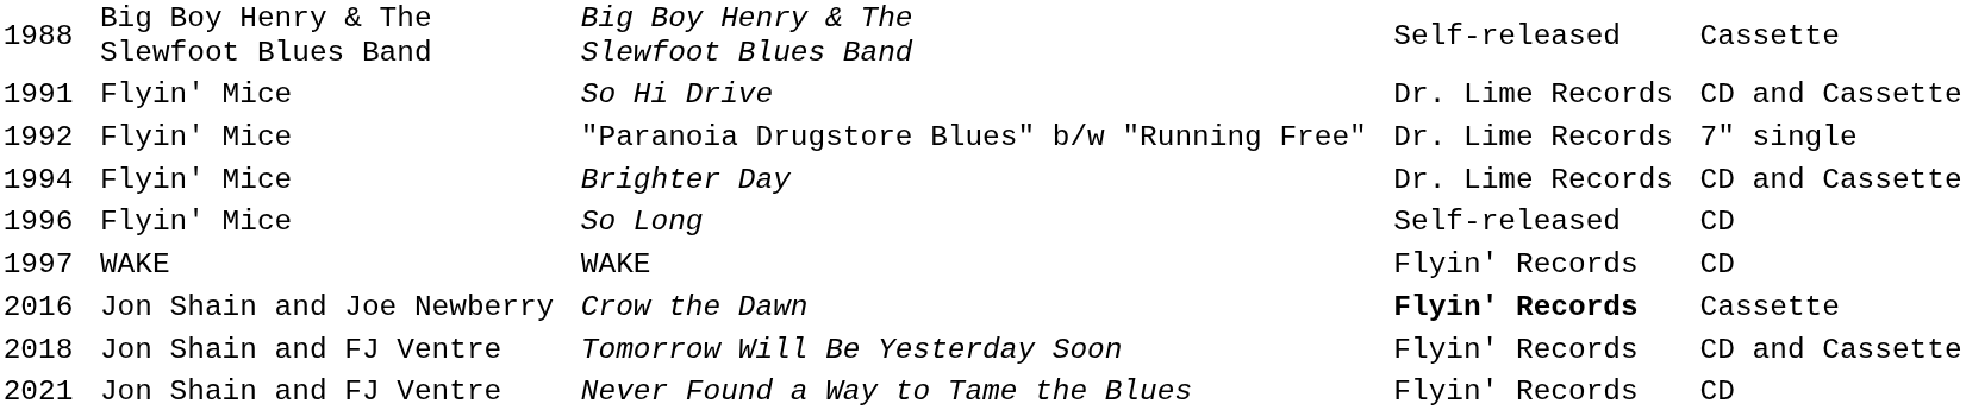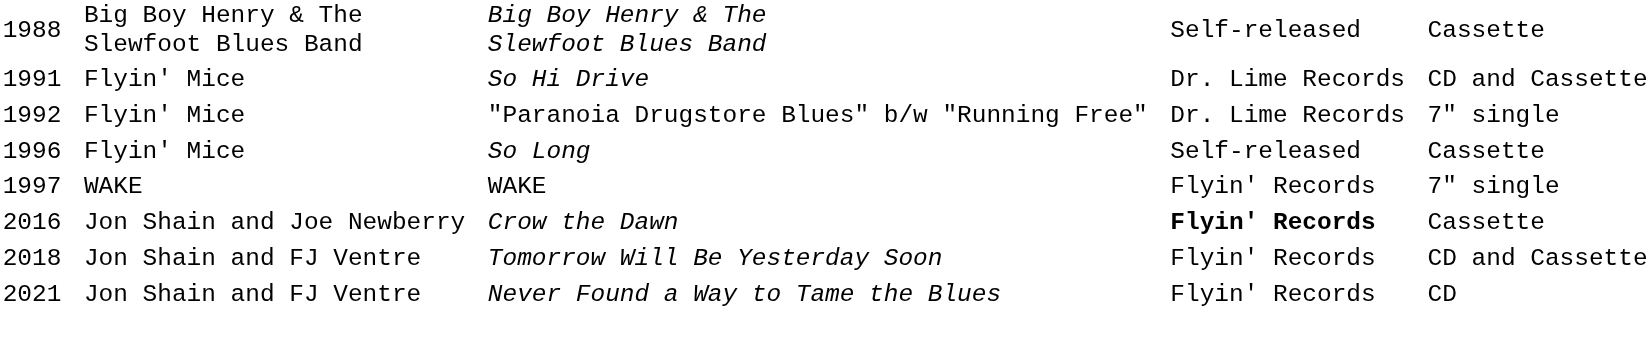 <table>
 <tr>
 <td>1988</td>
 <td></td>
 <td></td>
 <td>Big Boy Henry & The<br>Slewfoot Blues Band</td>
 <td></td>
 <td></td>
 <td><em>Big Boy Henry & The<br>Slewfoot Blues Band</em></td>
 <td></td>
 <td></td>
 <td>Self-released</td>
 <td></td>
 <td></td>
 <td>Cassette</td>
 </tr>
 <tr>
 <td>1991</td>
 <td></td>
 <td></td>
 <td>Flyin' Mice</td>
 <td></td>
 <td></td>
 <td><em>So Hi Drive</em></td>
 <td></td>
 <td></td>
 <td>Dr. Lime Records</td>
 <td></td>
 <td></td>
 <td>CD and Cassette</td>
 </tr>
 <tr>
 <td>1992</td>
 <td></td>
 <td></td>
 <td>Flyin' Mice</td>
 <td></td>
 <td></td>
 <td>"Paranoia Drugstore Blues" b/w "Running Free"</td>
 <td></td>
 <td></td>
 <td>Dr. Lime Records</td>
 <td></td>
 <td></td>
 <td>7" single</td>
 </tr>
 <tr>
-<td>1994</td>
-<td></td>
-<td></td>
-<td>Flyin' Mice</td>
-<td></td>
-<td></td>
-<td><em>Brighter Day</em></td>
-<td></td>
-<td></td>
-<td>Dr. Lime Records</td>
-<td></td>
-<td></td>
-<td>CD and Cassette</td>
-</tr>
-<tr>
 <td>1996</td>
 <td></td>
 <td></td>
 <td>Flyin' Mice</td>
 <td></td>
 <td></td>
 <td><em>So Long</em></td>
 <td></td>
 <td></td>
 <td>Self-released</td>
 <td></td>
 <td></td>
-<td>CD</td>
+<td>Cassette</td>
 </tr>
 <tr>
 <td>1997</td>
 <td></td>
 <td></td>
 <td>WAKE</td>
 <td></td>
 <td></td>
 <td>WAKE</td>
 <td></td>
 <td></td>
 <td>Flyin' Records</td>
 <td></td>
 <td></td>
-<td>CD</td>
+<td>7" single</td>
 </tr>
 <tr>
 <td>2016</td>
 <td></td>
 <td></td>
 <td>Jon Shain and Joe Newberry</td>
 <td></td>
 <td></td>
 <td><em>Crow the Dawn</em></td>
 <td></td>
 <td></td>
 <td><strong>Flyin' Records</strong></td>
 <td></td>
 <td></td>
 <td>Cassette</td>
 </tr>
 <tr>
 <td>2018</td>
 <td></td>
 <td></td>
 <td>Jon Shain and FJ Ventre</td>
 <td></td>
 <td></td>
 <td><em>Tomorrow Will Be Yesterday Soon</em></td>
 <td></td>
 <td></td>
 <td>Flyin' Records</td>
 <td></td>
 <td></td>
 <td>CD and Cassette</td>
 </tr>
 <tr>
 <td>2021</td>
 <td></td>
 <td></td>
 <td>Jon Shain and FJ Ventre</td>
 <td></td>
 <td></td>
 <td><em>Never Found a Way to Tame the Blues</em></td>
 <td></td>
 <td></td>
 <td>Flyin' Records</td>
 <td></td>
 <td></td>
 <td>CD</td>
 </tr>
 </table>
